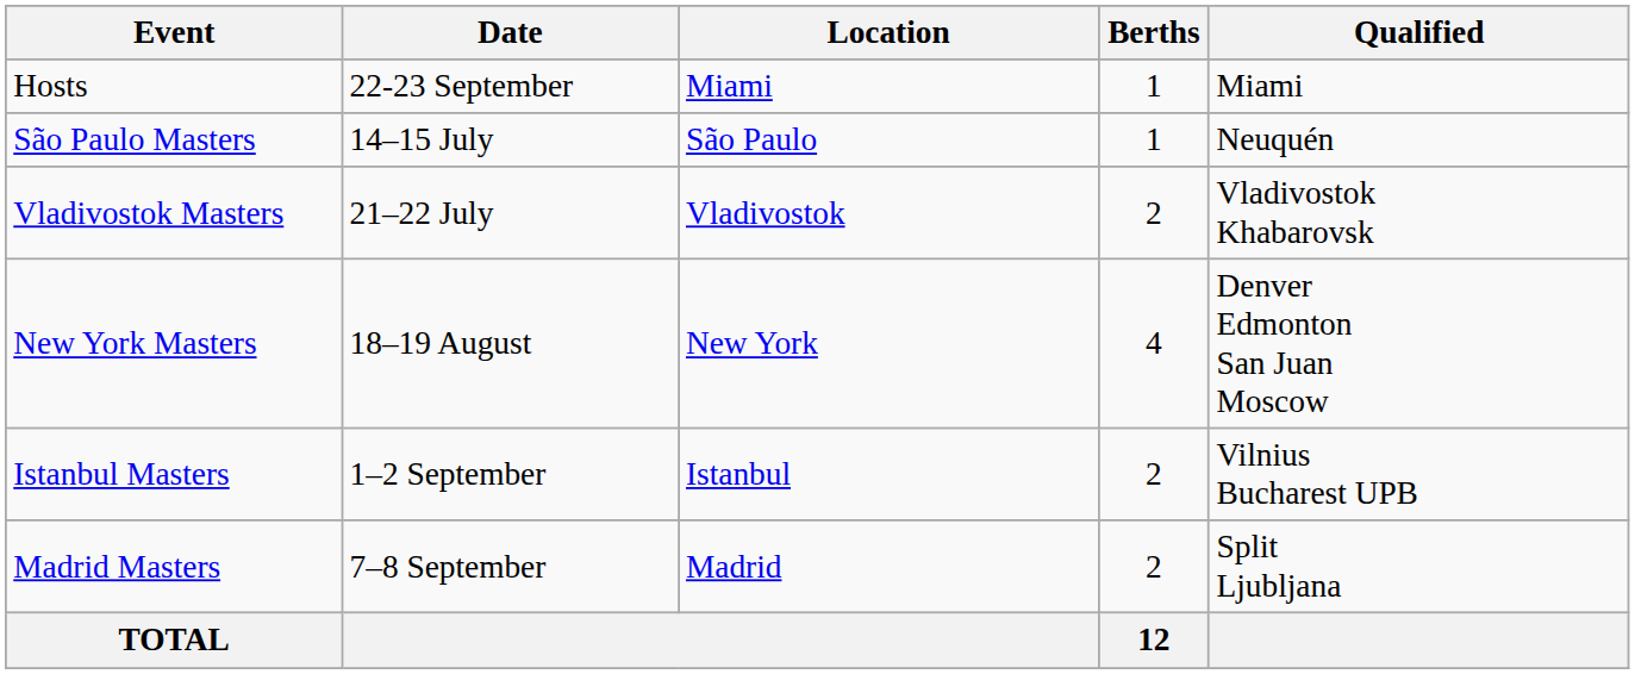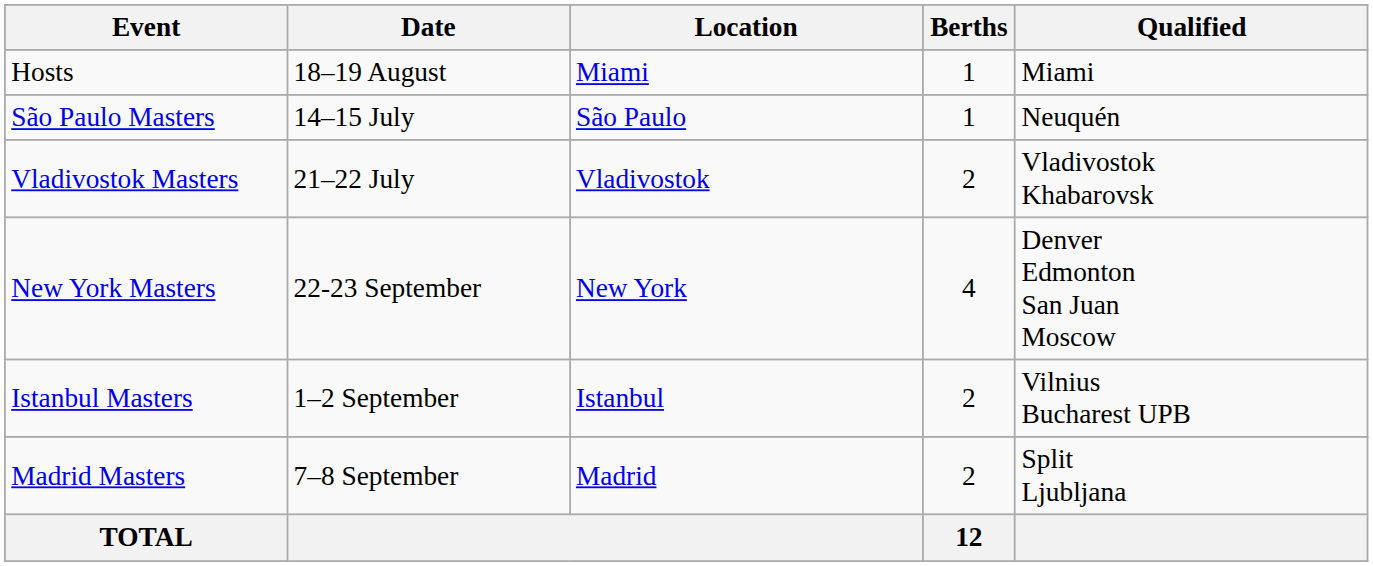 <table class="wikitable" style="font-size:95%;" width=60%>
 <tr>
 <th width=20%>Event</th>
 <th width=20%>Date</th>
 <th width=25%>Location</th>
 <th width=5%>Berths</th>
 <th width=25%>Qualified</th>
 </tr>
 <tr>
 <td>Hosts</td>
-<td>22-23 September</td>
+<td>18–19 August</td>
 <td> <a href='#'>Miami</a></td>
 <td align=center>1</td>
 <td> Miami</td>
 </tr>
 <tr>
 <td><a href='#'>São Paulo Masters</a></td>
 <td>14–15 July</td>
 <td> <a href='#'>São Paulo</a></td>
 <td align=center>1</td>
 <td> Neuquén</td>
 </tr>
 <tr>
 <td><a href='#'>Vladivostok Masters</a></td>
 <td>21–22 July</td>
 <td> <a href='#'>Vladivostok</a></td>
 <td align=center>2</td>
 <td> Vladivostok<br> Khabarovsk</td>
 </tr>
 <tr>
 <td><a href='#'>New York Masters</a></td>
-<td>18–19 August</td>
+<td>22-23 September</td>
 <td> <a href='#'>New York</a></td>
 <td align=center>4</td>
 <td> Denver <br> Edmonton<br> San Juan<br> Moscow</td>
 </tr>
 <tr>
 <td><a href='#'> Istanbul Masters</a></td>
 <td>1–2 September</td>
 <td> <a href='#'>Istanbul</a></td>
 <td align=center>2</td>
 <td> Vilnius<br> Bucharest UPB</td>
 </tr>
 <tr>
 <td><a href='#'>Madrid Masters</a></td>
 <td>7–8 September</td>
 <td> <a href='#'>Madrid</a></td>
 <td align=center>2</td>
 <td> Split<br> Ljubljana</td>
 </tr>
 <tr>
 <th>TOTAL</th>
 <th colspan="2"></th>
 <th>12</th>
 <th></th>
 </tr>
 </table>
